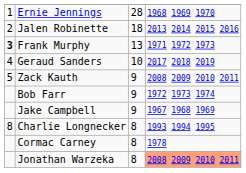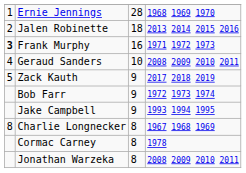 <table class="wikitable">
 <tr>
 </tr>
 <tr>
 <td>1</td>
 <td><a href='#'>Ernie Jennings</a></td>
 <td>28</td>
 <td style="font-size:80%;"><a href='#'>1968</a> <a href='#'>1969</a> <a href='#'>1970</a></td>
 </tr>
 <tr>
 <td>2</td>
 <td>Jalen Robinette</td>
 <td>18</td>
 <td style="font-size:80%;"><a href='#'>2013</a> <a href='#'>2014</a> <a href='#'>2015</a> <a href='#'>2016</a></td>
 </tr>
 <tr>
 <td><strong>3</strong></td>
 <td>Frank Murphy</td>
-<td>13</td>
+<td>16</td>
 <td style="font-size:80%;"><a href='#'>1971</a> <a href='#'>1972</a> <a href='#'>1973</a></td>
 </tr>
 <tr>
 <td>4</td>
 <td>Geraud Sanders</td>
 <td>10</td>
-<td style="font-size:80%;"><a href='#'>2017</a> <a href='#'>2018</a> <a href='#'>2019</a></td>
+<td style="font-size:80%;"><a href='#'>2008</a> <a href='#'>2009</a> <a href='#'>2010</a> <a href='#'>2011</a></td>
 </tr>
 <tr>
 <td>5</td>
 <td>Zack Kauth</td>
 <td>9</td>
-<td style="font-size:80%;"><a href='#'>2008</a> <a href='#'>2009</a> <a href='#'>2010</a> <a href='#'>2011</a></td>
+<td style="font-size:80%;"><a href='#'>2017</a> <a href='#'>2018</a> <a href='#'>2019</a></td>
 </tr>
 <tr>
 <td></td>
 <td>Bob Farr</td>
 <td>9</td>
 <td style="font-size:80%;"><a href='#'>1972</a> <a href='#'>1973</a> <a href='#'>1974</a></td>
 </tr>
 <tr>
 <td></td>
 <td>Jake Campbell</td>
 <td>9</td>
-<td style="font-size:80%;"><a href='#'>1967</a> <a href='#'>1968</a> <a href='#'>1969</a></td>
+<td style="font-size:80%;"><a href='#'>1993</a> <a href='#'>1994</a> <a href='#'>1995</a></td>
 </tr>
 <tr>
 <td>8</td>
 <td>Charlie Longnecker</td>
 <td>8</td>
-<td style="font-size:80%;"><a href='#'>1993</a> <a href='#'>1994</a> <a href='#'>1995</a></td>
+<td style="font-size:80%;"><a href='#'>1967</a> <a href='#'>1968</a> <a href='#'>1969</a></td>
 </tr>
 <tr>
 <td></td>
 <td>Cormac Carney</td>
 <td>8</td>
 <td style="font-size:80%;"><a href='#'>1978</a></td>
 </tr>
 <tr>
 <td></td>
 <td>Jonathan Warzeka</td>
 <td>8</td>
-<td style="background: lightsalmon; font-size:80%;"><a href='#'>2008</a> <a href='#'>2009</a> <a href='#'>2010</a> <a href='#'>2011</a></td>
+<td style="font-size:80%;"><a href='#'>2008</a> <a href='#'>2009</a> <a href='#'>2010</a> <a href='#'>2011</a></td>
 </tr>
 </table>
